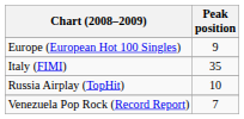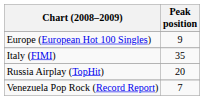 <table class="wikitable sortable">
 <tr>
 <th>Chart (2008–2009)</th>
 <th>Peak<br>position</th>
 </tr>
 <tr>
 </tr>
 <tr>
 </tr>
 <tr>
 </tr>
 <tr>
 </tr>
 <tr>
 </tr>
 <tr>
 </tr>
 <tr>
 </tr>
 <tr>
 </tr>
 <tr>
 <td>Europe (<a href='#'>European Hot 100 Singles</a>)</td>
 <td style="text-align:center;">9</td>
 </tr>
 <tr>
 </tr>
 <tr>
 </tr>
 <tr>
 </tr>
 <tr>
 </tr>
 <tr>
 </tr>
 <tr>
 <td>Italy (<a href='#'>FIMI</a>)</td>
 <td style="text-align:center;">35</td>
 </tr>
 <tr>
 </tr>
 <tr>
 </tr>
 <tr>
 </tr>
 <tr>
 </tr>
 <tr>
 <td>Russia Airplay (<a href='#'>TopHit</a>)</td>
-<td style="text-align:center;">10</td>
+<td style="text-align:center;">20</td>
 </tr>
 <tr>
 </tr>
 <tr>
 </tr>
 <tr>
 </tr>
 <tr>
 </tr>
 <tr>
 </tr>
 <tr>
 </tr>
 <tr>
 </tr>
 <tr>
 </tr>
 <tr>
 </tr>
 <tr>
 </tr>
 <tr>
 <td>Venezuela Pop Rock (<a href='#'>Record Report</a>)</td>
 <td style="text-align:center;">7</td>
 </tr>
 </table>
